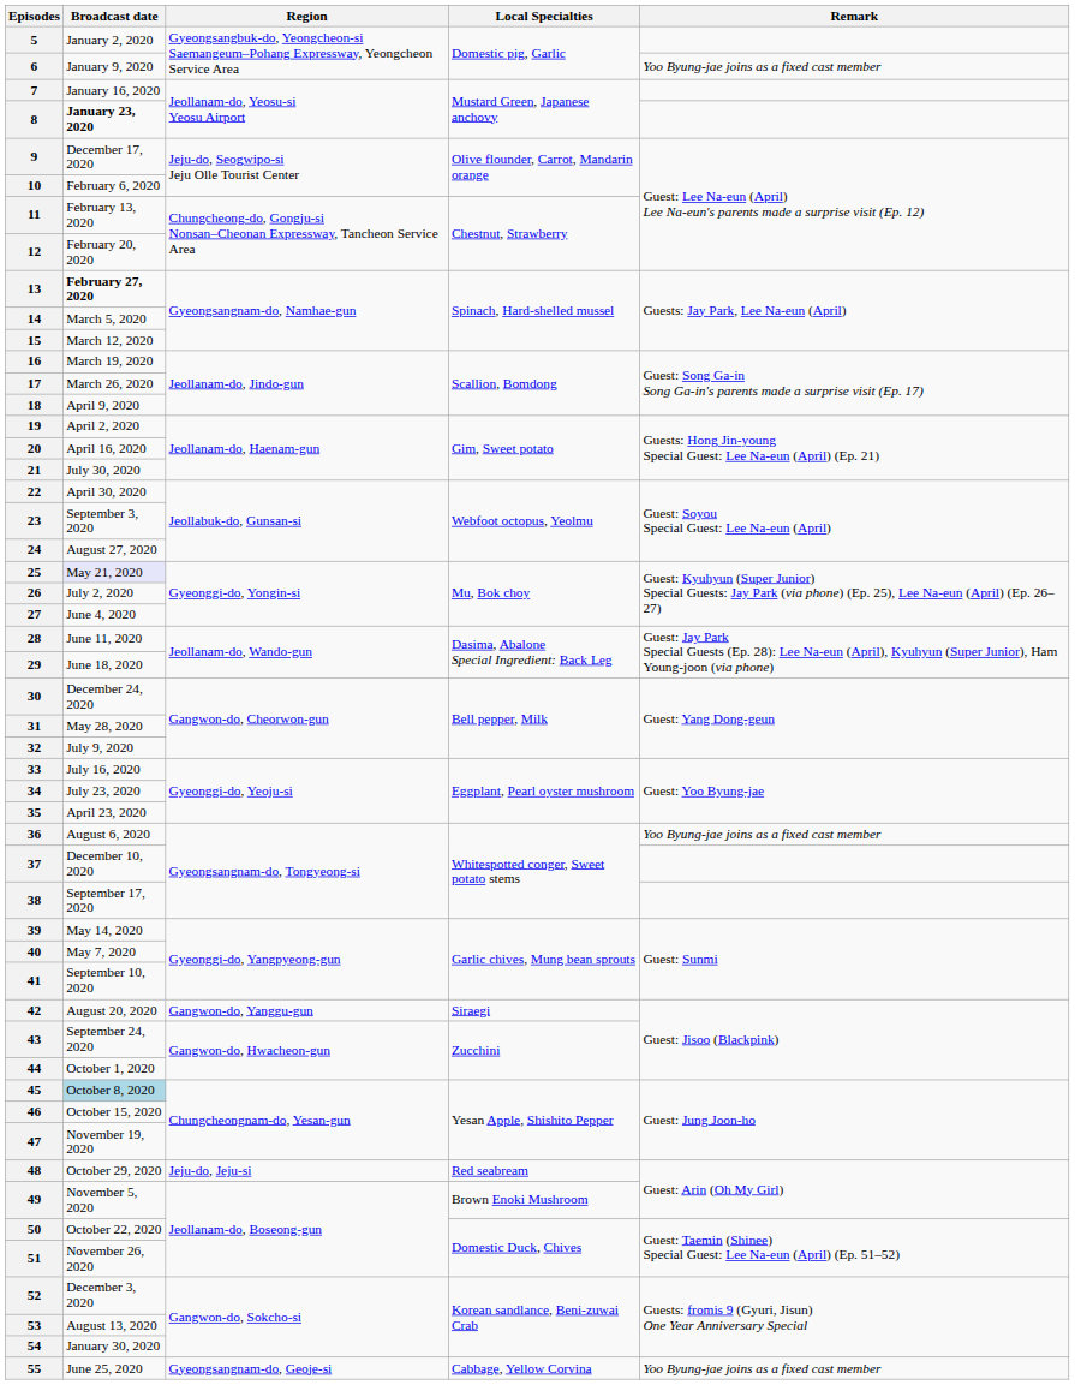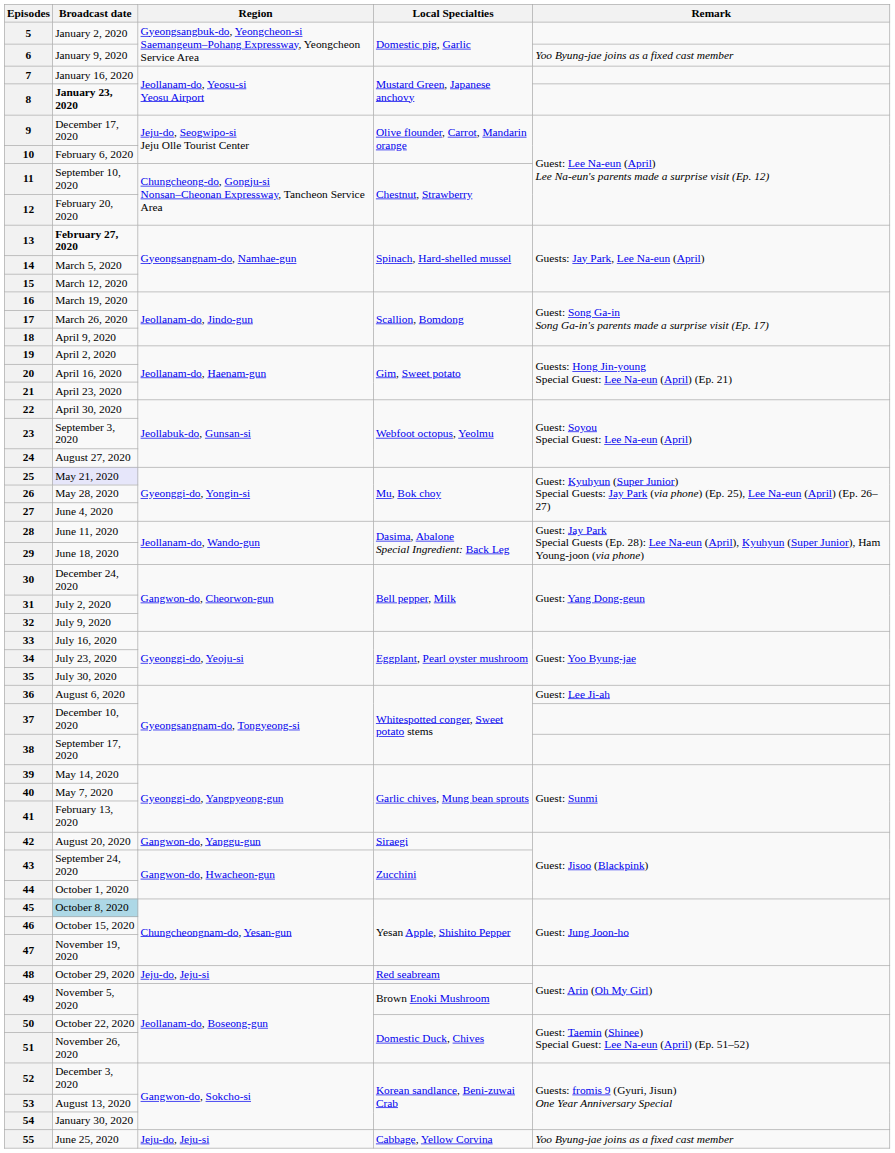 <table class="wikitable">
 <tr>
 <th>Episodes</th>
 <th>Broadcast date</th>
 <th>Region</th>
 <th>Local Specialties</th>
 <th>Remark</th>
 </tr>
 <tr>
 <th>5</th>
 <td>January 2, 2020</td>
 <td rowspan="2"><a href='#'>Gyeongsangbuk-do</a>, <a href='#'>Yeongcheon-si</a><br><a href='#'>Saemangeum–Pohang Expressway</a>, Yeongcheon Service Area</td>
 <td rowspan="2"><a href='#'>Domestic pig</a>, <a href='#'>Garlic</a></td>
 <td></td>
 </tr>
 <tr>
 <th>6</th>
 <td>January 9, 2020</td>
 <td><em>Yoo Byung-jae joins as a fixed cast member</em></td>
 </tr>
 <tr>
 <th>7</th>
 <td>January 16, 2020</td>
 <td rowspan="2"><a href='#'>Jeollanam-do</a>, <a href='#'>Yeosu-si</a><br><a href='#'>Yeosu Airport</a></td>
 <td rowspan="2"><a href='#'>Mustard Green</a>, <a href='#'>Japanese anchovy</a></td>
 <td></td>
 </tr>
 <tr>
 <th>8</th>
 <td><strong>January 23, 2020</strong></td>
 <td></td>
 </tr>
 <tr>
 <th>9</th>
 <td>December 17, 2020</td>
 <td rowspan="2"><a href='#'>Jeju-do</a>, <a href='#'>Seogwipo-si</a><br>Jeju Olle Tourist Center</td>
 <td rowspan="2"><a href='#'>Olive flounder</a>, <a href='#'>Carrot</a>, <a href='#'>Mandarin orange</a></td>
 <td rowspan="4">Guest: <a href='#'>Lee Na-eun</a> (<a href='#'>April</a>)<br><em>Lee Na-eun's parents made a surprise visit (Ep. 12)</em></td>
 </tr>
 <tr>
 <th>10</th>
 <td>February 6, 2020</td>
 </tr>
 <tr>
 <th>11</th>
-<td>February 13, 2020</td>
+<td>September 10, 2020</td>
 <td rowspan="2"><a href='#'>Chungcheong-do</a>, <a href='#'>Gongju-si</a><br><a href='#'>Nonsan–Cheonan Expressway</a>, Tancheon Service Area</td>
 <td rowspan="2"><a href='#'>Chestnut</a>, <a href='#'>Strawberry</a></td>
 </tr>
 <tr>
 <th>12</th>
 <td>February 20, 2020</td>
 </tr>
 <tr>
 <th>13</th>
 <td><strong>February 27, 2020</strong></td>
 <td rowspan="3"><a href='#'>Gyeongsangnam-do</a>, <a href='#'>Namhae-gun</a></td>
 <td rowspan="3"><a href='#'>Spinach</a>, <a href='#'>Hard-shelled mussel</a></td>
 <td rowspan="3">Guests: <a href='#'>Jay Park</a>, <a href='#'>Lee Na-eun</a> (<a href='#'>April</a>)</td>
 </tr>
 <tr>
 <th>14</th>
 <td>March 5, 2020</td>
 </tr>
 <tr>
 <th>15</th>
 <td>March 12, 2020</td>
 </tr>
 <tr>
 <th>16</th>
 <td>March 19, 2020</td>
 <td rowspan="3"><a href='#'>Jeollanam-do</a>, <a href='#'>Jindo-gun</a></td>
 <td rowspan="3"><a href='#'>Scallion</a>, <a href='#'>Bomdong</a></td>
 <td rowspan="3">Guest: <a href='#'>Song Ga-in</a><br><em>Song Ga-in's parents made a surprise visit (Ep. 17)</em></td>
 </tr>
 <tr>
 <th>17</th>
 <td>March 26, 2020</td>
 </tr>
 <tr>
 <th>18</th>
 <td>April 9, 2020</td>
 </tr>
 <tr>
 <th>19</th>
 <td>April 2, 2020</td>
 <td rowspan="3"><a href='#'>Jeollanam-do</a>, <a href='#'>Haenam-gun</a></td>
 <td rowspan="3"><a href='#'>Gim</a>, <a href='#'>Sweet potato</a></td>
 <td rowspan="3">Guests: <a href='#'>Hong Jin-young</a><br>Special Guest: <a href='#'>Lee Na-eun</a> (<a href='#'>April</a>) (Ep. 21)</td>
 </tr>
 <tr>
 <th>20</th>
 <td>April 16, 2020</td>
 </tr>
 <tr>
 <th>21</th>
-<td>July 30, 2020</td>
+<td>April 23, 2020</td>
 </tr>
 <tr>
 <th>22</th>
 <td>April 30, 2020</td>
 <td rowspan="3"><a href='#'>Jeollabuk-do</a>, <a href='#'>Gunsan-si</a></td>
 <td rowspan="3"><a href='#'>Webfoot octopus</a>, <a href='#'>Yeolmu</a></td>
 <td rowspan="3">Guest: <a href='#'>Soyou</a><br>Special Guest: <a href='#'>Lee Na-eun</a> (<a href='#'>April</a>)</td>
 </tr>
 <tr>
 <th>23</th>
 <td>September 3, 2020</td>
 </tr>
 <tr>
 <th>24</th>
 <td>August 27, 2020</td>
 </tr>
 <tr>
 <th>25</th>
 <td style="background: lavender;">May 21, 2020</td>
 <td rowspan="3"><a href='#'>Gyeonggi-do</a>, <a href='#'>Yongin-si</a></td>
 <td rowspan="3"><a href='#'>Mu</a>, <a href='#'>Bok choy</a></td>
 <td rowspan="3">Guest: <a href='#'>Kyuhyun</a> (<a href='#'>Super Junior</a>)<br>Special Guests: <a href='#'>Jay Park</a> (<em>via phone</em>) (Ep. 25), <a href='#'>Lee Na-eun</a> (<a href='#'>April</a>) (Ep. 26–27)</td>
 </tr>
 <tr>
 <th>26</th>
-<td>July 2, 2020</td>
+<td>May 28, 2020</td>
 </tr>
 <tr>
 <th>27</th>
 <td>June 4, 2020</td>
 </tr>
 <tr>
 <th>28</th>
 <td>June 11, 2020</td>
 <td rowspan="2"><a href='#'>Jeollanam-do</a>, <a href='#'>Wando-gun</a></td>
 <td rowspan="2"><a href='#'>Dasima</a>, <a href='#'>Abalone</a><br><em>Special Ingredient:</em> <a href='#'>Back Leg</a></td>
 <td rowspan="2">Guest: <a href='#'>Jay Park</a><br>Special Guests (Ep. 28): <a href='#'>Lee Na-eun</a> (<a href='#'>April</a>), <a href='#'>Kyuhyun</a> (<a href='#'>Super Junior</a>), Ham Young-joon (<em>via phone</em>)</td>
 </tr>
 <tr>
 <th>29</th>
 <td>June 18, 2020</td>
 </tr>
 <tr>
 <th>30</th>
 <td>December 24, 2020</td>
 <td rowspan="3"><a href='#'>Gangwon-do</a>, <a href='#'>Cheorwon-gun</a></td>
 <td rowspan="3"><a href='#'>Bell pepper</a>, <a href='#'>Milk</a></td>
 <td rowspan="3">Guest: <a href='#'>Yang Dong-geun</a></td>
 </tr>
 <tr>
 <th>31</th>
-<td>May 28, 2020</td>
+<td>July 2, 2020</td>
 </tr>
 <tr>
 <th>32</th>
 <td>July 9, 2020</td>
 </tr>
 <tr>
 <th>33</th>
 <td>July 16, 2020</td>
 <td rowspan="3"><a href='#'>Gyeonggi-do</a>, <a href='#'>Yeoju-si</a></td>
 <td rowspan="3"><a href='#'>Eggplant</a>, <a href='#'>Pearl oyster mushroom</a></td>
 <td rowspan="3">Guest: <a href='#'>Yoo Byung-jae</a></td>
 </tr>
 <tr>
 <th>34</th>
 <td>July 23, 2020</td>
 </tr>
 <tr>
 <th>35</th>
-<td>April 23, 2020</td>
+<td>July 30, 2020</td>
 </tr>
 <tr>
 <th>36</th>
 <td>August 6, 2020</td>
 <td rowspan="3"><a href='#'>Gyeongsangnam-do</a>, <a href='#'>Tongyeong-si</a></td>
 <td rowspan="3"><a href='#'>Whitespotted conger</a>, <a href='#'>Sweet potato</a> stems</td>
-<td><em>Yoo Byung-jae joins as a fixed cast member</em></td>
+<td>Guest: <a href='#'>Lee Ji-ah</a></td>
 </tr>
 <tr>
 <th>37</th>
 <td>December 10, 2020</td>
 <td></td>
 </tr>
 <tr>
 <th>38</th>
 <td>September 17, 2020</td>
 <td></td>
 </tr>
 <tr>
 <th>39</th>
 <td>May 14, 2020</td>
 <td rowspan="3"><a href='#'>Gyeonggi-do</a>, <a href='#'>Yangpyeong-gun</a></td>
 <td rowspan="3"><a href='#'>Garlic chives</a>, <a href='#'>Mung bean sprouts</a></td>
 <td rowspan="3">Guest: <a href='#'>Sunmi</a></td>
 </tr>
 <tr>
 <th>40</th>
 <td>May 7, 2020</td>
 </tr>
 <tr>
 <th>41</th>
-<td>September 10, 2020</td>
+<td>February 13, 2020</td>
 </tr>
 <tr>
 <th>42</th>
 <td>August 20, 2020</td>
 <td rowspan="2"><a href='#'>Gangwon-do</a>, <a href='#'>Yanggu-gun</a></td>
 <td rowspan="2"><a href='#'>Siraegi</a></td>
 <td rowspan="4">Guest: <a href='#'>Jisoo</a> (<a href='#'>Blackpink</a>)</td>
 </tr>
 <tr>
 <th rowspan="2">43</th>
 <td rowspan="2">September 24, 2020</td>
 </tr>
 <tr>
 <td rowspan="2"><a href='#'>Gangwon-do</a>, <a href='#'>Hwacheon-gun</a></td>
 <td rowspan="2"><a href='#'>Zucchini</a></td>
 </tr>
 <tr>
 <th>44</th>
 <td>October 1, 2020</td>
 </tr>
 <tr>
 <th>45</th>
 <td style="background: lightblue;">October 8, 2020</td>
 <td rowspan="3"><a href='#'>Chungcheongnam-do</a>, <a href='#'>Yesan-gun</a></td>
 <td rowspan="3">Yesan <a href='#'>Apple</a>, <a href='#'>Shishito Pepper</a></td>
 <td rowspan="3">Guest: <a href='#'>Jung Joon-ho</a></td>
 </tr>
 <tr>
 <th>46</th>
 <td>October 15, 2020</td>
 </tr>
 <tr>
 <th>47</th>
 <td>November 19, 2020</td>
 </tr>
 <tr>
 <th>48</th>
 <td>October 29, 2020</td>
 <td><a href='#'>Jeju-do</a>, <a href='#'>Jeju-si</a></td>
 <td rowspan="1"><a href='#'>Red seabream</a></td>
 <td rowspan="2">Guest: <a href='#'>Arin</a> (<a href='#'>Oh My Girl</a>)</td>
 </tr>
 <tr>
 <th>49</th>
 <td>November 5, 2020</td>
 <td rowspan="4"><a href='#'>Jeollanam-do</a>, <a href='#'>Boseong-gun</a></td>
 <td rowspan="1">Brown <a href='#'>Enoki Mushroom</a></td>
 </tr>
 <tr>
 <th>50</th>
 <td>October 22, 2020</td>
 <td rowspan="3"><a href='#'>Domestic Duck</a>, <a href='#'>Chives</a></td>
 <td rowspan="3">Guest: <a href='#'>Taemin</a> (<a href='#'>Shinee</a>)<br>Special Guest: <a href='#'>Lee Na-eun</a> (<a href='#'>April</a>) (Ep. 51–52)</td>
 </tr>
 <tr>
 <th>51</th>
 <td>November 26, 2020</td>
 </tr>
 <tr>
 <th rowspan="2">52</th>
 <td rowspan="2">December 3, 2020</td>
 </tr>
 <tr>
 <td rowspan="3"><a href='#'>Gangwon-do</a>, <a href='#'>Sokcho-si</a></td>
 <td rowspan="3"><a href='#'>Korean sandlance</a>, <a href='#'>Beni-zuwai Crab</a></td>
 <td rowspan="3">Guests: <a href='#'>fromis 9</a> (Gyuri, Jisun)<br><em>One Year Anniversary Special</em></td>
 </tr>
 <tr>
 <th>53</th>
 <td>August 13, 2020</td>
 </tr>
 <tr>
 <th>54</th>
 <td>January 30, 2020</td>
 </tr>
 <tr>
 <th>55</th>
 <td>June 25, 2020</td>
-<td rowspan="1"><a href='#'>Gyeongsangnam-do</a>, <a href='#'>Geoje-si</a></td>
+<td><a href='#'>Jeju-do</a>, <a href='#'>Jeju-si</a></td>
 <td><a href='#'>Cabbage</a>, <a href='#'>Yellow Corvina</a></td>
 <td><em>Yoo Byung-jae joins as a fixed cast member</em></td>
 </tr>
 </table>
